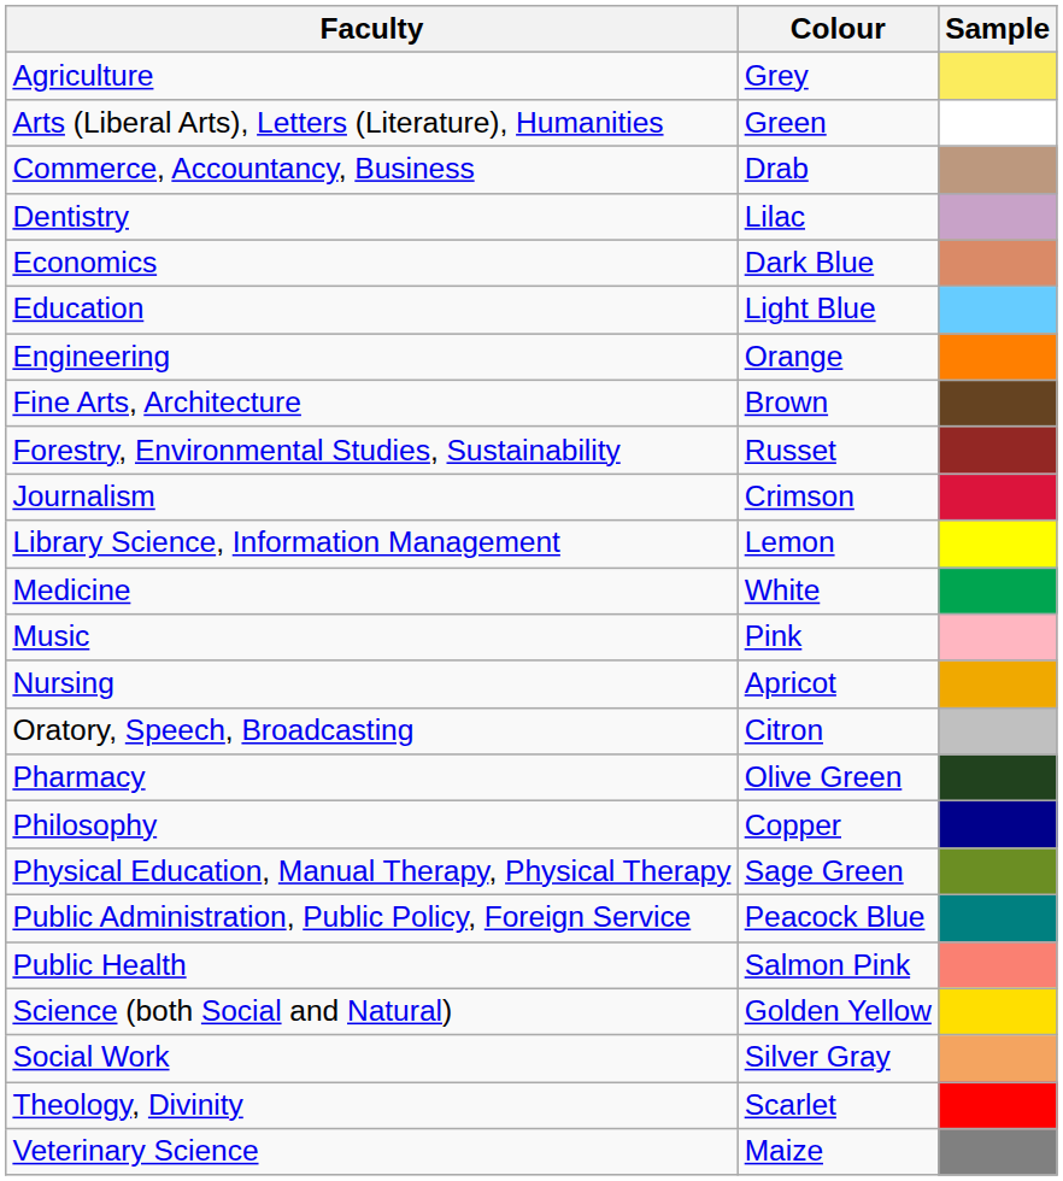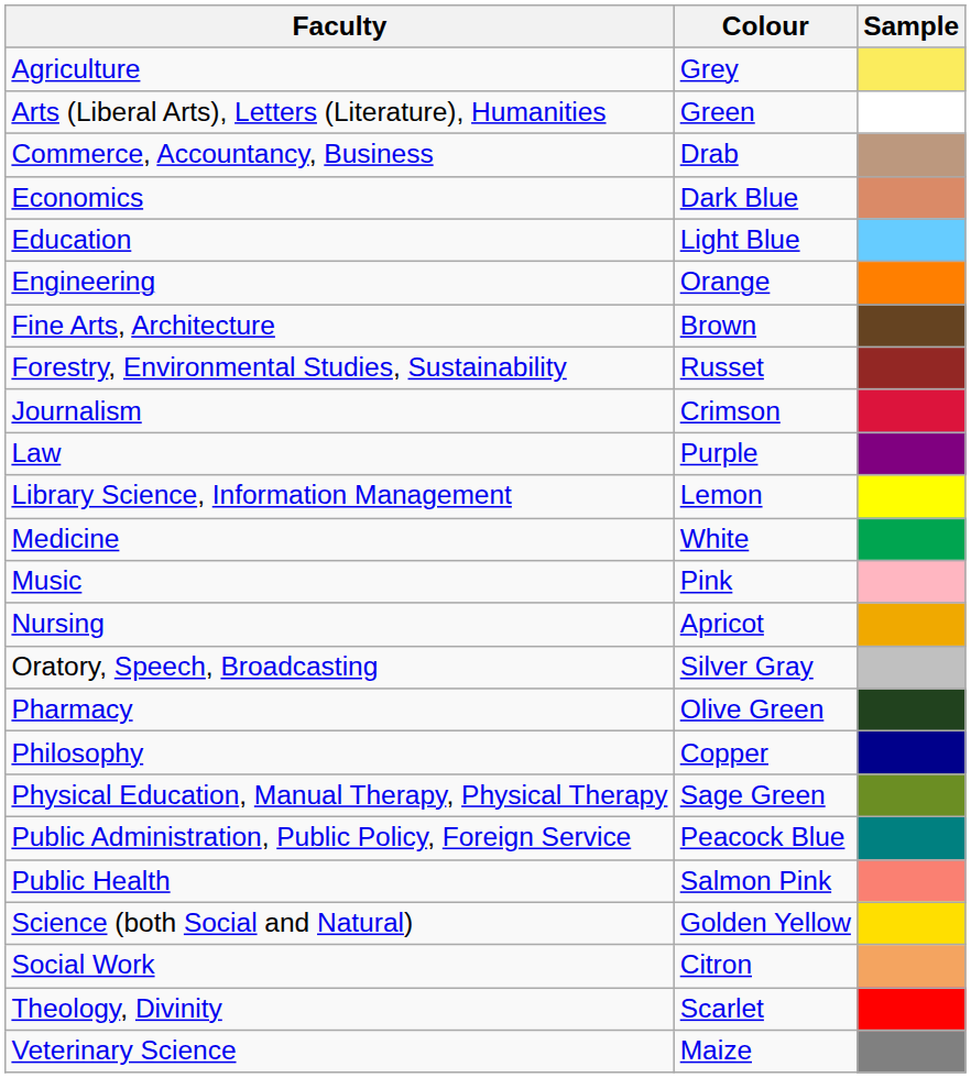 <table class="wikitable">
 <tr>
 <th>Faculty</th>
 <th>Colour</th>
 <th>Sample</th>
 </tr>
 <tr>
 <td><a href='#'>Agriculture</a></td>
 <td><a href='#'>Grey</a></td>
 <td style="background:#FBEC5D;"></td>
 </tr>
 <tr>
 <td><a href='#'>Arts</a> (Liberal Arts), <a href='#'>Letters</a> (Literature), <a href='#'>Humanities</a></td>
 <td><a href='#'>Green</a></td>
 <td style="background:white;"></td>
 </tr>
 <tr>
 <td><a href='#'>Commerce</a>, <a href='#'>Accountancy</a>, <a href='#'>Business</a></td>
 <td><a href='#'>Drab</a></td>
 <td style="background:#bc987e;"></td>
-</tr>
-<tr>
-<td><a href='#'>Dentistry</a></td>
-<td><a href='#'>Lilac</a></td>
-<td style="background:#c8a2c8;"></td>
 </tr>
 <tr>
 <td><a href='#'>Economics</a></td>
 <td><a href='#'>Dark Blue</a></td>
 <td style="background:#da8a67;"></td>
 </tr>
 <tr>
 <td><a href='#'>Education</a></td>
 <td><a href='#'>Light Blue</a></td>
 <td style="background:#66ccff;"></td>
 </tr>
 <tr>
 <td><a href='#'>Engineering</a></td>
 <td><a href='#'>Orange</a></td>
 <td style="background:#ff7f00;"></td>
 </tr>
 <tr>
 <td><a href='#'>Fine Arts</a>, <a href='#'>Architecture</a></td>
 <td><a href='#'>Brown</a></td>
 <td style="background:#654321;"></td>
 </tr>
 <tr>
 <td><a href='#'>Forestry</a>, <a href='#'>Environmental Studies</a>, <a href='#'>Sustainability</a></td>
 <td><a href='#'>Russet</a></td>
 <td style="background:#932724;"></td>
 </tr>
 <tr>
 <td><a href='#'>Journalism</a></td>
 <td><a href='#'>Crimson</a></td>
 <td style="background:crimson;"></td>
 </tr>
 <tr>
+<td><a href='#'>Law</a></td>
+<td><a href='#'>Purple</a></td>
+<td style="background:purple;"></td>
+</tr>
+<tr>
 <td><a href='#'>Library Science</a>, <a href='#'>Information Management</a></td>
 <td><a href='#'>Lemon</a></td>
 <td style="background:#ff0;"></td>
 </tr>
 <tr>
 <td><a href='#'>Medicine</a></td>
 <td><a href='#'>White</a></td>
 <td style="background:#00a550;"></td>
 </tr>
 <tr>
 <td><a href='#'>Music</a></td>
 <td><a href='#'>Pink</a></td>
 <td style="background:#ffb6c1;"></td>
 </tr>
 <tr>
 <td><a href='#'>Nursing</a></td>
 <td><a href='#'>Apricot</a></td>
 <td style="background:#f0a900;"></td>
 </tr>
 <tr>
 <td>Oratory, <a href='#'>Speech</a>, <a href='#'>Broadcasting</a></td>
-<td><a href='#'>Citron</a></td>
+<td><a href='#'>Silver Gray</a></td>
 <td style="background:silver;"></td>
 </tr>
 <tr>
 <td><a href='#'>Pharmacy</a></td>
 <td><a href='#'>Olive Green</a></td>
 <td style="background:#21421e;"></td>
 </tr>
 <tr>
 <td><a href='#'>Philosophy</a></td>
 <td><a href='#'>Copper</a></td>
 <td style="background:darkblue;"></td>
 </tr>
 <tr>
 <td><a href='#'>Physical Education</a>, <a href='#'>Manual Therapy</a>, <a href='#'>Physical Therapy</a></td>
 <td><a href='#'>Sage Green</a></td>
 <td style="background:#6b8e23;"></td>
 </tr>
 <tr>
 <td><a href='#'>Public Administration</a>, <a href='#'>Public Policy</a>, <a href='#'>Foreign Service</a></td>
 <td><a href='#'>Peacock Blue</a></td>
 <td style="background:teal;"></td>
 </tr>
 <tr>
 <td><a href='#'>Public Health</a></td>
 <td><a href='#'>Salmon Pink</a></td>
 <td style="background:salmon;"></td>
 </tr>
 <tr>
 <td><a href='#'>Science</a> (both <a href='#'>Social</a> and <a href='#'>Natural</a>)</td>
 <td><a href='#'>Golden Yellow</a></td>
 <td style="background:#ffdf00;"></td>
 </tr>
 <tr>
 <td><a href='#'>Social Work</a></td>
-<td><a href='#'>Silver Gray</a></td>
+<td><a href='#'>Citron</a></td>
 <td style="background:#f4a460;"></td>
 </tr>
 <tr>
 <td><a href='#'>Theology</a>, <a href='#'>Divinity</a></td>
 <td><a href='#'>Scarlet</a></td>
 <td style="background:#f00;"></td>
 </tr>
 <tr>
 <td><a href='#'>Veterinary Science</a></td>
 <td><a href='#'>Maize</a></td>
 <td style="background:gray;"></td>
 </tr>
 </table>
